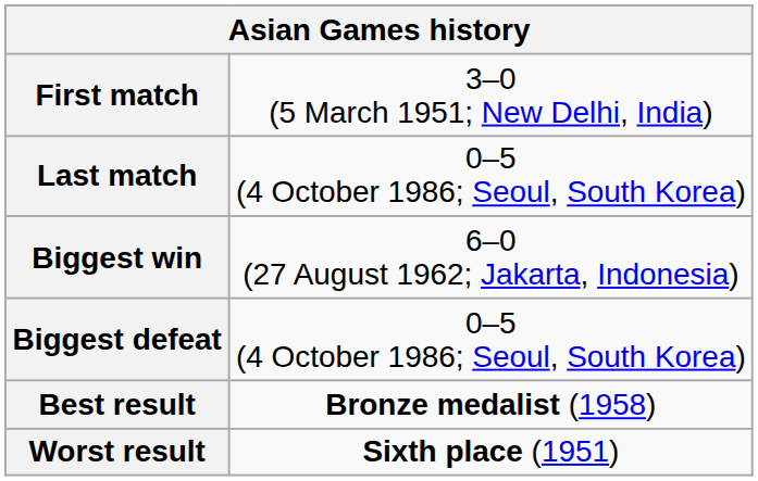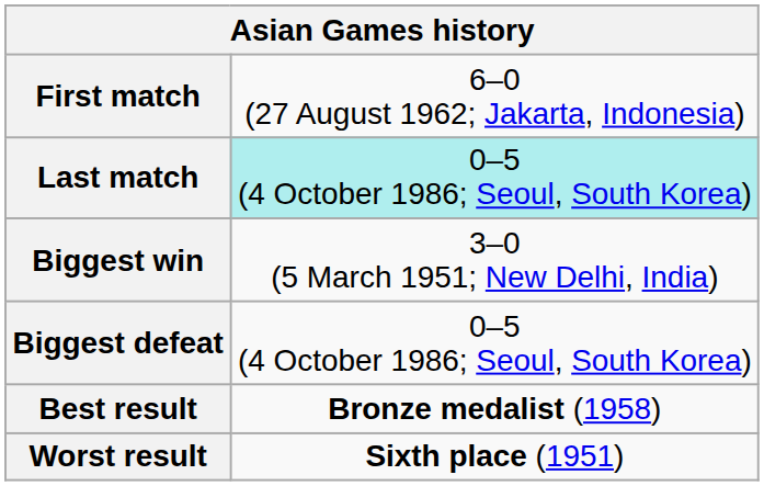 <table class="wikitable collapsible collapsed" style="text-align: center;font-size:90%;">
 <tr>
 <th colspan=6>Asian Games history</th>
 </tr>
 <tr>
 <th style="text-align: center;">First match</th>
-<td style="text-align:center;"> 3–0 <br>(5 March 1951; <a href='#'>New Delhi</a>, <a href='#'>India</a>)</td>
+<td style="text-align:center;"> 6–0 <br>(27 August 1962; <a href='#'>Jakarta</a>, <a href='#'>Indonesia</a>)</td>
 </tr>
 <tr>
 <th style="text-align: center;">Last match</th>
-<td style="text-align:center;"> 0–5 <br>(4 October 1986; <a href='#'>Seoul</a>, <a href='#'>South Korea</a>)</td>
+<td style="background: paleturquoise; text-align:center;"> 0–5 <br>(4 October 1986; <a href='#'>Seoul</a>, <a href='#'>South Korea</a>)</td>
 </tr>
 <tr>
 <th style="text-align: center;">Biggest win</th>
-<td style="text-align:center;"> 6–0 <br>(27 August 1962; <a href='#'>Jakarta</a>, <a href='#'>Indonesia</a>)</td>
+<td style="text-align:center;"> 3–0 <br>(5 March 1951; <a href='#'>New Delhi</a>, <a href='#'>India</a>)</td>
 </tr>
 <tr>
 <th style="text-align: center;">Biggest defeat</th>
 <td style="text-align:center;"> 0–5 <br>(4 October 1986; <a href='#'>Seoul</a>, <a href='#'>South Korea</a>)</td>
 </tr>
 <tr>
 <th style="text-align: center;">Best result</th>
 <td style="text-align:center;"><strong>Bronze medalist</strong> (<a href='#'>1958</a>)</td>
 </tr>
 <tr>
 <th style="text-align: center;">Worst result</th>
 <td style="text-align:center;"><strong>Sixth place</strong> (<a href='#'>1951</a>)</td>
 </tr>
 </table>
